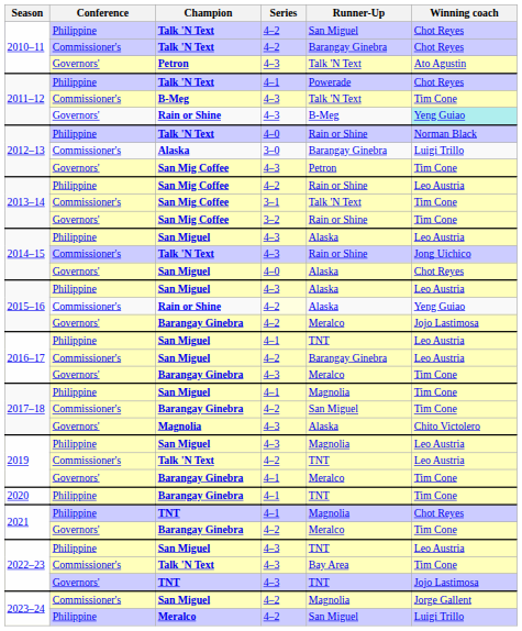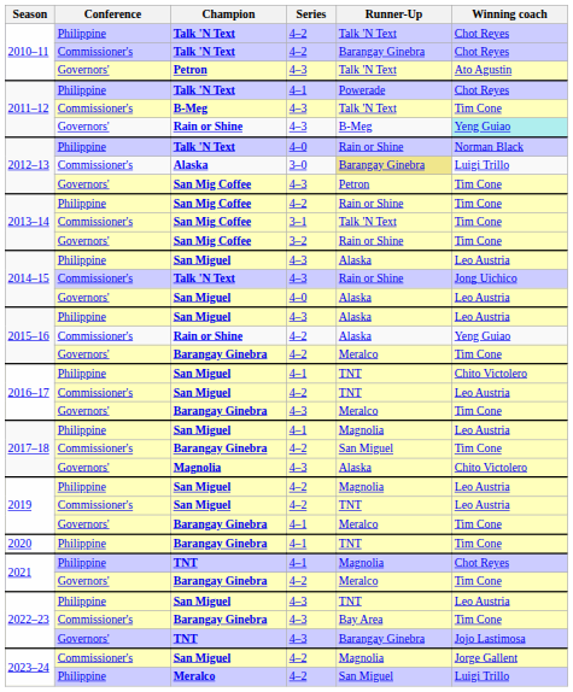 <table class="wikitable">
 <tr>
 <th width="60px">Season</th>
 <th width="150px">Conference</th>
 <th width="150px">Champion</th>
 <th width="60px">Series</th>
 <th width="150px">Runner-Up</th>
 <th width="150px">Winning coach</th>
 </tr>
 <tr bgcolor=#ccccff>
 <td bgcolor=fefefe rowspan=3><a href='#'>2010–11</a></td>
 <td><a href='#'>Philippine</a></td>
 <td><strong><a href='#'>Talk 'N Text</a></strong></td>
 <td><a href='#'>4–2</a></td>
-<td><a href='#'>San Miguel</a></td>
+<td><a href='#'>Talk 'N Text</a></td>
 <td><a href='#'>Chot Reyes</a></td>
 </tr>
 <tr bgcolor=#ccccff>
 <td><a href='#'>Commissioner's</a></td>
 <td><strong><a href='#'>Talk 'N Text</a></strong></td>
 <td><a href='#'>4–2</a></td>
 <td><a href='#'>Barangay Ginebra</a></td>
 <td><a href='#'>Chot Reyes</a></td>
 </tr>
 <tr bgcolor=#FFFFBB>
 <td><a href='#'>Governors'</a></td>
 <td><strong><a href='#'>Petron</a></strong></td>
 <td><a href='#'>4–3</a></td>
 <td><a href='#'>Talk 'N Text</a></td>
 <td><a href='#'>Ato Agustin</a></td>
 </tr>
 <tr style = "border-top:2px solid black;">
 <td rowspan=3><a href='#'>2011–12</a></td>
 <td bgcolor=#ccccff><a href='#'>Philippine</a></td>
 <td bgcolor=#ccccff><strong><a href='#'>Talk 'N Text</a></strong></td>
 <td bgcolor=#ccccff><a href='#'>4–1</a></td>
 <td bgcolor=#ccccff><a href='#'>Powerade</a></td>
 <td bgcolor=#ccccff><a href='#'>Chot Reyes</a></td>
 </tr>
 <tr bgcolor=#FFFFBB>
 <td><a href='#'>Commissioner's</a></td>
 <td><strong><a href='#'>B-Meg</a></strong></td>
 <td><a href='#'>4–3</a></td>
 <td><a href='#'>Talk 'N Text</a></td>
 <td><a href='#'>Tim Cone</a></td>
 </tr>
 <tr>
 <td><a href='#'>Governors'</a></td>
 <td><strong><a href='#'>Rain or Shine</a></strong></td>
 <td><a href='#'>4–3</a></td>
 <td><a href='#'>B-Meg</a></td>
 <td style="background: paleturquoise;"><a href='#'>Yeng Guiao</a></td>
 </tr>
 <tr style = "border-top:2px solid black;">
 <td rowspan=3><a href='#'>2012–13</a></td>
 <td bgcolor=#ccccff><a href='#'>Philippine</a></td>
 <td bgcolor=#ccccff><strong><a href='#'>Talk 'N Text</a></strong></td>
 <td bgcolor=#ccccff><a href='#'>4–0</a></td>
 <td bgcolor=#ccccff><a href='#'>Rain or Shine</a></td>
 <td bgcolor=#ccccff><a href='#'>Norman Black</a></td>
 </tr>
 <tr>
 <td><a href='#'>Commissioner's</a></td>
 <td><strong><a href='#'>Alaska</a></strong></td>
 <td><a href='#'>3–0</a></td>
-<td><a href='#'>Barangay Ginebra</a></td>
+<td style="background: khaki;"><a href='#'>Barangay Ginebra</a></td>
 <td><a href='#'>Luigi Trillo</a></td>
 </tr>
 <tr bgcolor=#FFFFBB>
 <td><a href='#'>Governors'</a></td>
 <td><strong><a href='#'>San Mig Coffee</a></strong></td>
 <td><a href='#'>4–3</a></td>
 <td><a href='#'>Petron</a></td>
 <td><a href='#'>Tim Cone</a></td>
 </tr>
 <tr style = "border-top:2px solid black;">
 <td rowspan=3><a href='#'>2013–14</a></td>
 <td bgcolor=#FFFFBB><a href='#'>Philippine</a></td>
 <td bgcolor=#FFFFBB><strong><a href='#'>San Mig Coffee</a></strong></td>
 <td bgcolor=#FFFFBB><a href='#'>4–2</a></td>
 <td bgcolor=#FFFFBB><a href='#'>Rain or Shine</a></td>
-<td bgcolor=#FFFFBB><a href='#'>Leo Austria</a></td>
+<td bgcolor=#FFFFBB><a href='#'>Tim Cone</a></td>
 </tr>
 <tr bgcolor=#FFFFBB>
 <td><a href='#'>Commissioner's</a></td>
 <td><strong><a href='#'>San Mig Coffee</a></strong></td>
 <td><a href='#'>3–1</a></td>
 <td><a href='#'>Talk 'N Text</a></td>
 <td><a href='#'>Tim Cone</a></td>
 </tr>
 <tr bgcolor=#FFFFBB>
 <td><a href='#'>Governors'</a></td>
 <td><strong><a href='#'>San Mig Coffee</a></strong></td>
 <td><a href='#'>3–2</a></td>
 <td><a href='#'>Rain or Shine</a></td>
 <td><a href='#'>Tim Cone</a></td>
 </tr>
 <tr style = "border-top:2px solid black;">
 <td rowspan=3><a href='#'>2014–15</a></td>
 <td bgcolor=#FFFFBB><a href='#'>Philippine</a></td>
 <td bgcolor=#FFFFBB><strong><a href='#'>San Miguel</a></strong></td>
 <td bgcolor=#FFFFBB><a href='#'>4–3</a></td>
 <td bgcolor=#FFFFBB><a href='#'>Alaska</a></td>
 <td bgcolor=#FFFFBB><a href='#'>Leo Austria</a></td>
 </tr>
 <tr bgcolor=#ccccff>
 <td><a href='#'>Commissioner's</a></td>
 <td><strong><a href='#'>Talk 'N Text</a></strong></td>
 <td><a href='#'>4–3</a></td>
 <td><a href='#'>Rain or Shine</a></td>
 <td><a href='#'>Jong Uichico</a></td>
 </tr>
 <tr bgcolor=#FFFFBB>
 <td><a href='#'>Governors'</a></td>
 <td><strong><a href='#'>San Miguel</a></strong></td>
 <td><a href='#'>4–0</a></td>
 <td><a href='#'>Alaska</a></td>
-<td><a href='#'>Chot Reyes</a></td>
+<td><a href='#'>Leo Austria</a></td>
 </tr>
 <tr style = "border-top:2px solid black;">
 <td rowspan=3><a href='#'>2015–16</a></td>
 <td bgcolor=#FFFFBB><a href='#'>Philippine</a></td>
 <td bgcolor=#FFFFBB><strong><a href='#'>San Miguel</a></strong></td>
 <td bgcolor=#FFFFBB><a href='#'>4–3</a></td>
 <td bgcolor=#FFFFBB><a href='#'>Alaska</a></td>
 <td bgcolor=#FFFFBB><a href='#'>Leo Austria</a></td>
 </tr>
 <tr>
 <td><a href='#'>Commissioner's</a></td>
 <td><strong><a href='#'>Rain or Shine</a></strong></td>
-<td style="background: lightyellow;"><a href='#'>4–2</a></td>
+<td><a href='#'>4–2</a></td>
 <td><a href='#'>Alaska</a></td>
 <td><a href='#'>Yeng Guiao</a></td>
 </tr>
 <tr bgcolor=#FFFFBB>
 <td><a href='#'>Governors'</a></td>
 <td><strong><a href='#'>Barangay Ginebra</a></strong></td>
 <td><a href='#'>4–2</a></td>
 <td><a href='#'>Meralco</a></td>
-<td><a href='#'>Jojo Lastimosa</a></td>
+<td><a href='#'>Tim Cone</a></td>
 </tr>
 <tr style = "border-top:2px solid black;" bgcolor=#FFFFBB>
 <td bgcolor=fefefe rowspan=3><a href='#'>2016–17</a></td>
 <td><a href='#'>Philippine</a></td>
 <td><strong><a href='#'>San Miguel</a></strong></td>
 <td><a href='#'>4–1</a></td>
 <td><a href='#'>TNT</a></td>
-<td><a href='#'>Leo Austria</a></td>
+<td><a href='#'>Chito Victolero</a></td>
 </tr>
 <tr bgcolor=#FFFFBB>
 <td><a href='#'>Commissioner's</a></td>
 <td><strong><a href='#'>San Miguel</a></strong></td>
 <td><a href='#'>4–2</a></td>
-<td><a href='#'>Barangay Ginebra</a></td>
+<td><a href='#'>TNT</a></td>
 <td><a href='#'>Leo Austria</a></td>
 </tr>
 <tr bgcolor=#FFFFBB>
 <td><a href='#'>Governors'</a></td>
 <td><strong><a href='#'>Barangay Ginebra</a></strong></td>
 <td><a href='#'>4–3</a></td>
 <td><a href='#'>Meralco</a></td>
 <td><a href='#'>Tim Cone</a></td>
 </tr>
 <tr style = "border-top:2px solid black;">
 <td rowspan=3><a href='#'>2017–18</a></td>
 <td bgcolor=#FFFFBB><a href='#'>Philippine</a></td>
 <td bgcolor=#FFFFBB><strong><a href='#'>San Miguel</a></strong></td>
 <td bgcolor=#FFFFBB><a href='#'>4–1</a></td>
 <td bgcolor=#FFFFBB><a href='#'>Magnolia</a></td>
-<td bgcolor=#FFFFBB><a href='#'>Tim Cone</a></td>
+<td bgcolor=#FFFFBB><a href='#'>Leo Austria</a></td>
 </tr>
 <tr bgcolor=#FFFFBB>
 <td><a href='#'>Commissioner's</a></td>
 <td><strong><a href='#'>Barangay Ginebra</a></strong></td>
 <td><a href='#'>4–2</a></td>
 <td><a href='#'>San Miguel</a></td>
 <td><a href='#'>Tim Cone</a></td>
 </tr>
 <tr bgcolor=#FFFFBB>
 <td><a href='#'>Governors'</a></td>
 <td><strong><a href='#'>Magnolia</a></strong></td>
 <td><a href='#'>4–3</a></td>
 <td><a href='#'>Alaska</a></td>
 <td><a href='#'>Chito Victolero</a></td>
 </tr>
 <tr style = "border-top:2px solid black;" bgcolor=#FFFFBB>
 <td bgcolor=fefefe rowspan=3><a href='#'>2019</a></td>
 <td><a href='#'>Philippine</a></td>
 <td><strong><a href='#'>San Miguel</a></strong></td>
-<td><a href='#'>4–3</a></td>
+<td><a href='#'>4–2</a></td>
 <td><a href='#'>Magnolia</a></td>
 <td><a href='#'>Leo Austria</a></td>
 </tr>
 <tr bgcolor=#FFFFBB>
 <td><a href='#'>Commissioner's</a></td>
-<td><strong><a href='#'>Talk 'N Text</a></strong></td>
+<td><strong><a href='#'>San Miguel</a></strong></td>
 <td><a href='#'>4–2</a></td>
 <td><a href='#'>TNT</a></td>
 <td><a href='#'>Leo Austria</a></td>
 </tr>
 <tr bgcolor=#FFFFBB>
 <td><a href='#'>Governors'</a></td>
 <td><strong><a href='#'>Barangay Ginebra</a></strong></td>
 <td><a href='#'>4–1</a></td>
 <td><a href='#'>Meralco</a></td>
 <td><a href='#'>Tim Cone</a></td>
 </tr>
 <tr style = "border-top:2px solid black;" bgcolor=#FFFFBB>
 <td bgcolor=fefefe><a href='#'>2020</a></td>
 <td><a href='#'>Philippine</a></td>
 <td><strong><a href='#'>Barangay Ginebra</a></strong></td>
 <td><a href='#'>4–1</a></td>
 <td><a href='#'>TNT</a></td>
 <td><a href='#'>Tim Cone</a></td>
 </tr>
 <tr style = "border-top:2px solid black;" bgcolor=#ccccff>
 <td rowspan="2" bgcolor="fefefe"><a href='#'>2021</a></td>
 <td><a href='#'>Philippine</a></td>
 <td><strong><a href='#'>TNT</a></strong></td>
 <td><a href='#'>4–1</a></td>
 <td><a href='#'>Magnolia</a></td>
 <td><a href='#'>Chot Reyes</a></td>
 </tr>
 <tr bgcolor=#FFFFBB>
 <td><a href='#'>Governors'</a></td>
 <td><strong><a href='#'>Barangay Ginebra</a></strong></td>
 <td><a href='#'>4–2</a></td>
 <td><a href='#'>Meralco</a></td>
 <td><a href='#'>Tim Cone</a></td>
 </tr>
 <tr style = "border-top:2px solid black;" bgcolor=#FFFFBB>
 <td rowspan="3" bgcolor="fefefe"><a href='#'>2022–23</a></td>
 <td><a href='#'>Philippine</a></td>
 <td><strong><a href='#'>San Miguel</a></strong></td>
 <td><a href='#'>4–3</a></td>
 <td><a href='#'>TNT</a></td>
 <td><a href='#'>Leo Austria</a></td>
 </tr>
 <tr bgcolor=#FFFFBB>
 <td><a href='#'>Commissioner's</a></td>
-<td><strong><a href='#'>Talk 'N Text</a></strong></td>
+<td><strong><a href='#'>Barangay Ginebra</a></strong></td>
 <td><a href='#'>4–3</a></td>
 <td><a href='#'>Bay Area</a></td>
 <td><a href='#'>Tim Cone</a></td>
 </tr>
 <tr bgcolor=#ccccff>
 <td><a href='#'>Governors'</a></td>
 <td><strong><a href='#'>TNT</a></strong></td>
 <td><a href='#'>4–3</a></td>
-<td><a href='#'>TNT</a></td>
+<td><a href='#'>Barangay Ginebra</a></td>
 <td><a href='#'>Jojo Lastimosa</a></td>
 </tr>
 <tr style = "border-top:2px solid black;" bgcolor=#FFFFBB>
 <td rowspan="2" bgcolor="fefefe"><a href='#'>2023–24</a></td>
 <td><a href='#'>Commissioner's</a></td>
 <td><strong><a href='#'>San Miguel</a></strong></td>
 <td><a href='#'>4–2</a></td>
 <td><a href='#'>Magnolia</a></td>
 <td><a href='#'>Jorge Gallent</a></td>
 </tr>
 <tr bgcolor=#ccccff>
 <td><a href='#'>Philippine</a></td>
 <td><strong><a href='#'>Meralco</a></strong></td>
 <td><a href='#'>4–2</a></td>
 <td><a href='#'>San Miguel</a></td>
 <td><a href='#'>Luigi Trillo</a></td>
 </tr>
 </table>
